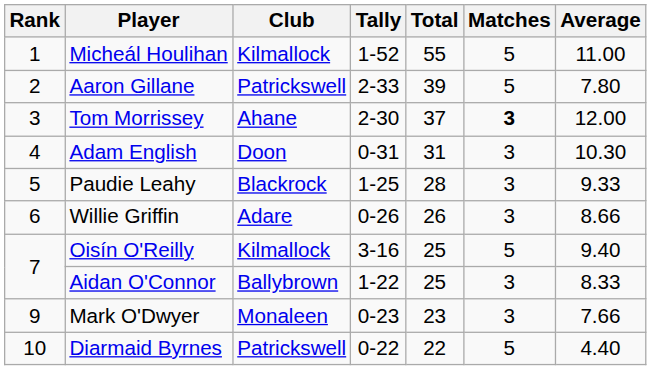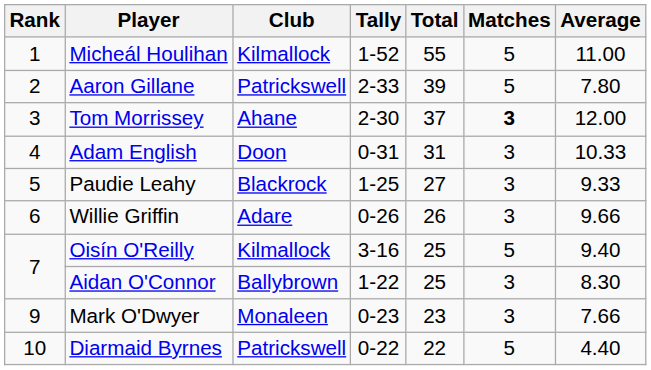 <table class="wikitable">
 <tr>
 <th>Rank</th>
 <th>Player</th>
 <th>Club</th>
 <th>Tally</th>
 <th>Total</th>
 <th>Matches</th>
 <th>Average</th>
 </tr>
 <tr>
 <td rowspan="1" style="text-align:center;">1</td>
 <td><a href='#'>Micheál Houlihan</a></td>
 <td><a href='#'>Kilmallock</a></td>
 <td align=center>1-52</td>
 <td align=center>55</td>
 <td align=center>5</td>
 <td align=center>11.00</td>
 </tr>
 <tr>
 <td rowspan="1" style="text-align:center;">2</td>
 <td><a href='#'>Aaron Gillane</a></td>
 <td><a href='#'>Patrickswell</a></td>
 <td align=center>2-33</td>
 <td align=center>39</td>
 <td align=center>5</td>
 <td align=center>7.80</td>
 </tr>
 <tr>
 <td rowspan="1" style="text-align:center;">3</td>
 <td><a href='#'>Tom Morrissey</a></td>
 <td><a href='#'>Ahane</a></td>
 <td align=center>2-30</td>
 <td align=center>37</td>
 <td align=center><strong>3</strong></td>
 <td align=center>12.00</td>
 </tr>
 <tr>
 <td rowspan="1" style="text-align:center;">4</td>
 <td><a href='#'>Adam English</a></td>
 <td><a href='#'>Doon</a></td>
 <td align=center>0-31</td>
 <td align=center>31</td>
 <td align=center>3</td>
-<td align=center>10.30</td>
+<td align=center>10.33</td>
 </tr>
 <tr>
 <td rowspan="1" style="text-align:center;">5</td>
 <td>Paudie Leahy</td>
 <td><a href='#'>Blackrock</a></td>
 <td align=center>1-25</td>
-<td align=center>28</td>
+<td align=center>27</td>
 <td align=center>3</td>
 <td align=center>9.33</td>
 </tr>
 <tr>
 <td rowspan="1" style="text-align:center;">6</td>
 <td>Willie Griffin</td>
 <td><a href='#'>Adare</a></td>
 <td align=center>0-26</td>
 <td align=center>26</td>
 <td align=center>3</td>
-<td align=center>8.66</td>
+<td align=center>9.66</td>
 </tr>
 <tr>
 <td rowspan="2" style="text-align:center;">7</td>
 <td><a href='#'>Oisín O'Reilly</a></td>
 <td><a href='#'>Kilmallock</a></td>
 <td align=center>3-16</td>
 <td align=center>25</td>
 <td align=center>5</td>
 <td align=center>9.40</td>
 </tr>
 <tr>
 <td><a href='#'>Aidan O'Connor</a></td>
 <td><a href='#'>Ballybrown</a></td>
 <td align=center>1-22</td>
 <td align=center>25</td>
 <td align=center>3</td>
-<td align=center>8.33</td>
+<td align=center>8.30</td>
 </tr>
 <tr>
 <td rowspan="1" style="text-align:center;">9</td>
 <td>Mark O'Dwyer</td>
 <td><a href='#'>Monaleen</a></td>
 <td align=center>0-23</td>
 <td align=center>23</td>
 <td align=center>3</td>
 <td align=center>7.66</td>
 </tr>
 <tr>
 <td rowspan="1" style="text-align:center;">10</td>
 <td><a href='#'>Diarmaid Byrnes</a></td>
 <td><a href='#'>Patrickswell</a></td>
 <td align=center>0-22</td>
 <td align=center>22</td>
 <td align=center>5</td>
 <td align=center>4.40</td>
 </tr>
 </table>
